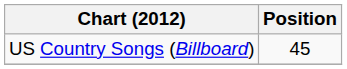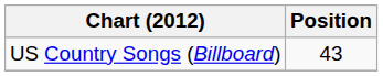 <table class="wikitable sortable">
 <tr>
 <th scope="col">Chart (2012)</th>
 <th scope="col">Position</th>
 </tr>
 <tr>
 <td>US <a href='#'>Country Songs</a> (<em><a href='#'>Billboard</a></em>)</td>
-<td align="center">45</td>
+<td align="center">43</td>
 </tr>
 <tr>
 </tr>
 </table>
